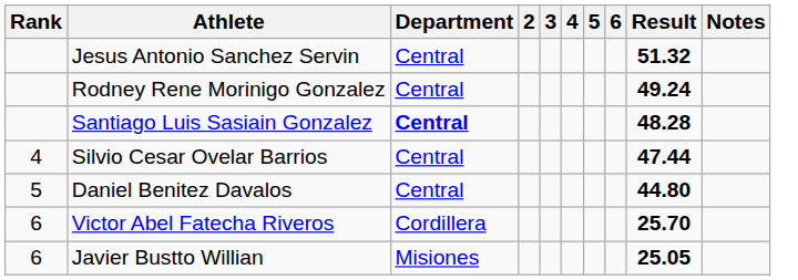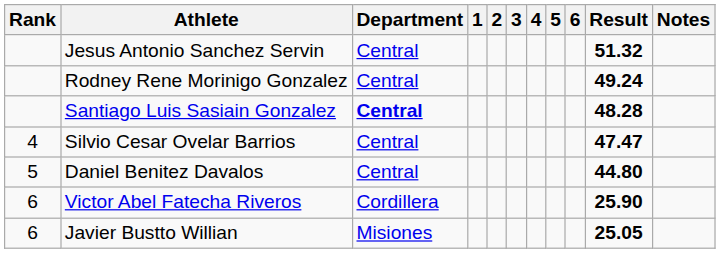 <table class="sortable wikitable" style="text-align:center">
 <tr>
 <th>Rank</th>
 <th>Athlete</th>
 <th>Department</th>
+<th>1</th>
 <th>2</th>
 <th>3</th>
 <th>4</th>
 <th>5</th>
 <th>6</th>
 <th>Result</th>
 <th>Notes</th>
 </tr>
 <tr>
 <td></td>
 <td align="left">Jesus Antonio Sanchez Servin</td>
 <td align="left"><a href='#'>Central</a></td>
 <td></td>
 <td></td>
 <td></td>
 <td></td>
 <td></td>
+<td></td>
 <td><strong>51.32</strong></td>
 <td></td>
 </tr>
 <tr>
 <td></td>
 <td align="left">Rodney Rene Morinigo Gonzalez</td>
 <td align="left"><a href='#'>Central</a></td>
+<td></td>
 <td></td>
 <td></td>
 <td></td>
 <td></td>
 <td></td>
 <td><strong>49.24</strong></td>
 <td></td>
 </tr>
 <tr>
 <td></td>
 <td align="left"><a href='#'>Santiago Luis Sasiain Gonzalez</a></td>
 <td align="left"><strong><a href='#'>Central</a></strong></td>
 <td></td>
 <td></td>
 <td></td>
 <td></td>
 <td></td>
+<td></td>
 <td><strong>48.28</strong></td>
 <td></td>
 </tr>
 <tr>
 <td>4</td>
 <td align="left">Silvio Cesar Ovelar Barrios</td>
 <td align="left"><a href='#'>Central</a></td>
 <td></td>
 <td></td>
 <td></td>
 <td></td>
 <td></td>
-<td><strong>47.44</strong></td>
+<td></td>
+<td><strong>47.47</strong></td>
 <td></td>
 </tr>
 <tr>
 <td>5</td>
 <td align="left">Daniel Benitez Davalos</td>
 <td align="left"><a href='#'>Central</a></td>
+<td></td>
 <td></td>
 <td></td>
 <td></td>
 <td></td>
 <td></td>
 <td><strong>44.80</strong></td>
 <td></td>
 </tr>
 <tr>
 <td>6</td>
 <td align="left"><a href='#'>Victor Abel Fatecha Riveros</a></td>
 <td align="left"><a href='#'>Cordillera</a></td>
 <td></td>
 <td></td>
 <td></td>
 <td></td>
 <td></td>
-<td><strong>25.70</strong></td>
+<td></td>
+<td><strong>25.90</strong></td>
 <td></td>
 </tr>
 <tr>
 <td>6</td>
 <td align="left">Javier Bustto Willian</td>
 <td align="left"><a href='#'>Misiones</a></td>
 <td></td>
 <td></td>
 <td></td>
 <td></td>
 <td></td>
+<td></td>
 <td><strong>25.05</strong></td>
 <td></td>
 </tr>
 </table>
